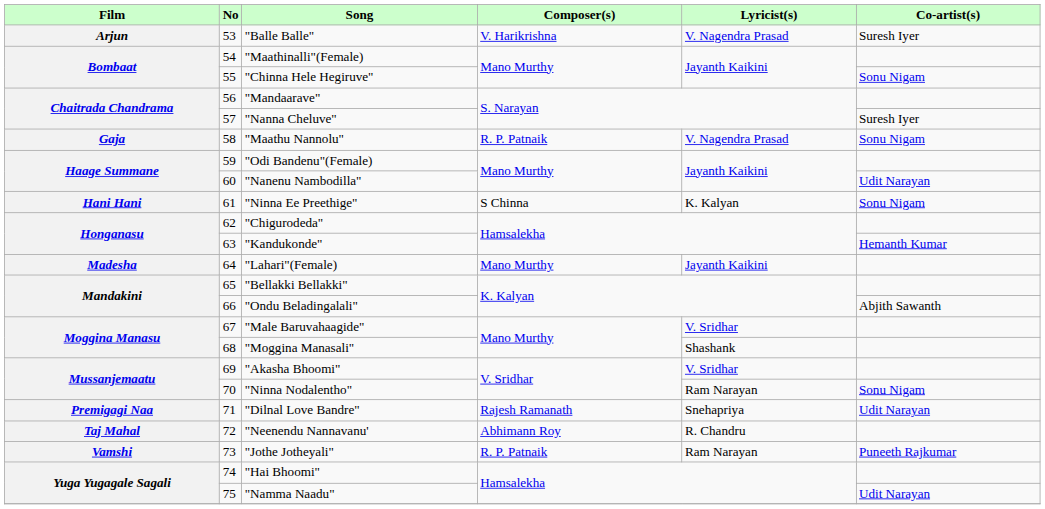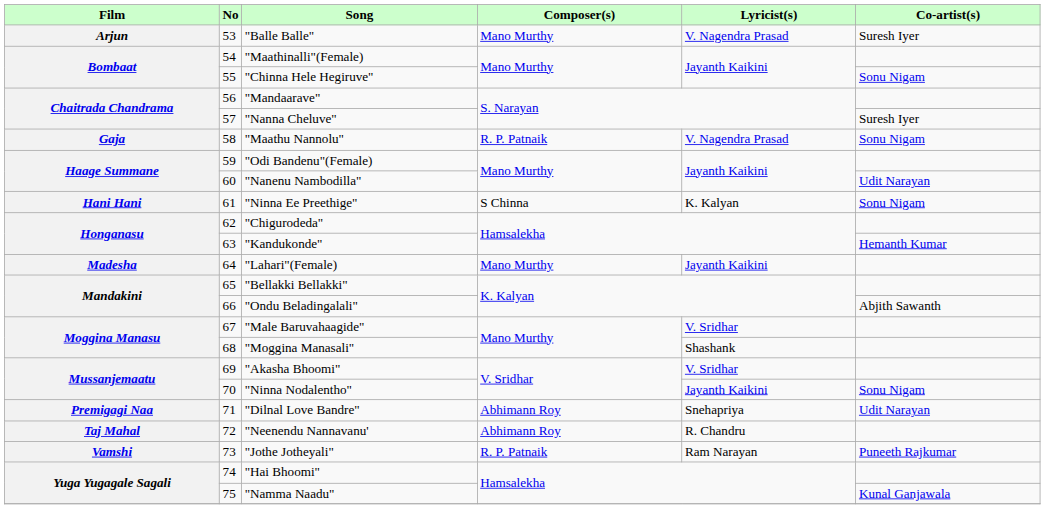 <table class="wikitable plainrowheaders" width="100%" textcolor:#000;">
 <tr style="background:#cfc; text-align:center;">
 <td scope="col" width=21%><strong>Film</strong></td>
 <td><strong>No</strong></td>
 <td scope="col" width=23%><strong>Song</strong></td>
 <td scope="col" width=20%><strong>Composer(s)</strong></td>
 <td scope="col" width=17%><strong>Lyricist(s)</strong></td>
 <td scope="col" width=18%><strong>Co-artist(s)</strong></td>
 </tr>
 <tr>
 <th><em>Arjun</em></th>
 <td>53</td>
 <td>"Balle Balle"</td>
-<td><a href='#'>V. Harikrishna</a></td>
+<td><a href='#'>Mano Murthy</a></td>
 <td><a href='#'>V. Nagendra Prasad</a></td>
 <td>Suresh Iyer</td>
 </tr>
 <tr>
 <th rowspan="2"><em><a href='#'>Bombaat</a></em></th>
 <td>54</td>
 <td>"Maathinalli"(Female)</td>
 <td rowspan="2"><a href='#'>Mano Murthy</a></td>
 <td rowspan="2"><a href='#'>Jayanth Kaikini</a></td>
 <td></td>
 </tr>
 <tr>
 <td>55</td>
 <td>"Chinna Hele Hegiruve"</td>
 <td><a href='#'>Sonu Nigam</a></td>
 </tr>
 <tr>
 <th rowspan="2"><em><a href='#'>Chaitrada Chandrama</a></em></th>
 <td>56</td>
 <td>"Mandaarave"</td>
 <td colspan="2" rowspan="2"><a href='#'>S. Narayan</a></td>
 <td></td>
 </tr>
 <tr>
 <td>57</td>
 <td>"Nanna Cheluve"</td>
 <td>Suresh Iyer</td>
 </tr>
 <tr>
 <th><em><a href='#'>Gaja</a></em></th>
 <td>58</td>
 <td>"Maathu Nannolu"</td>
 <td><a href='#'>R. P. Patnaik</a></td>
 <td><a href='#'>V. Nagendra Prasad</a></td>
 <td><a href='#'>Sonu Nigam</a></td>
 </tr>
 <tr>
 <th rowspan="2"><em><a href='#'>Haage Summane</a></em></th>
 <td>59</td>
 <td>"Odi Bandenu"(Female)</td>
 <td rowspan="2"><a href='#'>Mano Murthy</a></td>
 <td rowspan="2"><a href='#'>Jayanth Kaikini</a></td>
 <td></td>
 </tr>
 <tr>
 <td>60</td>
 <td>"Nanenu Nambodilla"</td>
 <td><a href='#'>Udit Narayan</a></td>
 </tr>
 <tr>
 <th><em><a href='#'>Hani Hani</a></em></th>
 <td>61</td>
 <td>"Ninna Ee Preethige"</td>
 <td>S Chinna</td>
 <td>K. Kalyan</td>
 <td><a href='#'>Sonu Nigam</a></td>
 </tr>
 <tr>
 <th rowspan="2"><em><a href='#'>Honganasu</a></em></th>
 <td>62</td>
 <td>"Chigurodeda"</td>
 <td colspan="2" rowspan="2"><a href='#'>Hamsalekha</a></td>
 <td></td>
 </tr>
 <tr>
 <td>63</td>
 <td>"Kandukonde"</td>
 <td><a href='#'>Hemanth Kumar</a></td>
 </tr>
 <tr>
 <th><em><a href='#'>Madesha</a></em></th>
 <td>64</td>
 <td>"Lahari"(Female)</td>
 <td><a href='#'>Mano Murthy</a></td>
 <td><a href='#'>Jayanth Kaikini</a></td>
 <td></td>
 </tr>
 <tr>
 <th rowspan="2"><em>Mandakini</em></th>
 <td>65</td>
 <td>"Bellakki Bellakki"</td>
 <td colspan="2" rowspan="2"><a href='#'>K. Kalyan</a></td>
 <td></td>
 </tr>
 <tr>
 <td>66</td>
 <td>"Ondu Beladingalali"</td>
 <td>Abjith Sawanth</td>
 </tr>
 <tr>
 <th rowspan="2"><em><a href='#'>Moggina Manasu</a></em></th>
 <td>67</td>
 <td>"Male Baruvahaagide"</td>
 <td rowspan="2"><a href='#'>Mano Murthy</a></td>
 <td><a href='#'>V. Sridhar</a></td>
 <td></td>
 </tr>
 <tr>
 <td>68</td>
 <td>"Moggina Manasali"</td>
 <td>Shashank</td>
 <td></td>
 </tr>
 <tr>
 <th rowspan="2"><em><a href='#'>Mussanjemaatu</a></em></th>
 <td>69</td>
 <td>"Akasha Bhoomi"</td>
 <td rowspan="2"><a href='#'>V. Sridhar</a></td>
 <td><a href='#'>V. Sridhar</a></td>
 <td></td>
 </tr>
 <tr>
 <td>70</td>
 <td>"Ninna Nodalentho"</td>
-<td>Ram Narayan</td>
+<td><a href='#'>Jayanth Kaikini</a></td>
 <td><a href='#'>Sonu Nigam</a></td>
 </tr>
 <tr>
 <th><em><a href='#'>Premigagi Naa</a></em></th>
 <td>71</td>
 <td>"Dilnal Love Bandre"</td>
-<td><a href='#'>Rajesh Ramanath</a></td>
+<td><a href='#'>Abhimann Roy</a></td>
 <td>Snehapriya</td>
 <td><a href='#'>Udit Narayan</a></td>
 </tr>
 <tr>
 <th><a href='#'><em>Taj Mahal</em></a></th>
 <td>72</td>
 <td>"Neenendu Nannavanu'</td>
 <td><a href='#'>Abhimann Roy</a></td>
 <td>R. Chandru</td>
 <td></td>
 </tr>
 <tr>
 <th><em><a href='#'>Vamshi</a></em></th>
 <td>73</td>
 <td>"Jothe Jotheyali"</td>
 <td><a href='#'>R. P. Patnaik</a></td>
 <td>Ram Narayan</td>
 <td><a href='#'>Puneeth Rajkumar</a></td>
 </tr>
 <tr>
 <th rowspan="2"><em>Yuga Yugagale Sagali</em></th>
 <td>74</td>
 <td>"Hai Bhoomi"</td>
 <td colspan="2" rowspan="2"><a href='#'>Hamsalekha</a></td>
 <td></td>
 </tr>
 <tr>
 <td>75</td>
 <td>"Namma Naadu"</td>
-<td><a href='#'>Udit Narayan</a></td>
+<td><a href='#'>Kunal Ganjawala</a></td>
 </tr>
 <tr>
 </tr>
 </table>
